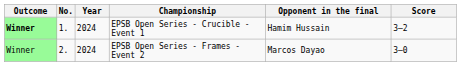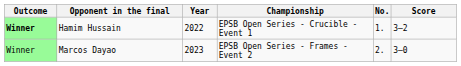 <table class="sortable wikitable">
 <tr>
 <th width="80">Outcome</th>
-<th width="20">No.</th>
+<th width="200">Opponent in the final</th>
 <th width="50">Year</th>
 <th width="250">Championship</th>
-<th width="200">Opponent in the final</th>
+<th width="20">No.</th>
 <th width="100">Score</th>
 </tr>
 <tr>
 <td style="background:#98fb98;"><strong>Winner</strong></td>
+<td> Hamim Hussain</td>
+<td>2022</td>
+<td>EPSB Open Series - Crucible - Event 1</td>
 <td>1.</td>
-<td>2024</td>
-<td>EPSB Open Series - Crucible - Event 1</td>
-<td> Hamim Hussain</td>
 <td>3–2</td>
 </tr>
 <tr>
 <td style="background:#98fb98;">Winner</td>
+<td> Marcos Dayao</td>
+<td>2023</td>
+<td>EPSB Open Series - Frames - Event 2</td>
 <td>2.</td>
-<td>2024</td>
-<td>EPSB Open Series - Frames - Event 2</td>
-<td> Marcos Dayao</td>
 <td>3–0</td>
 </tr>
 </table>
